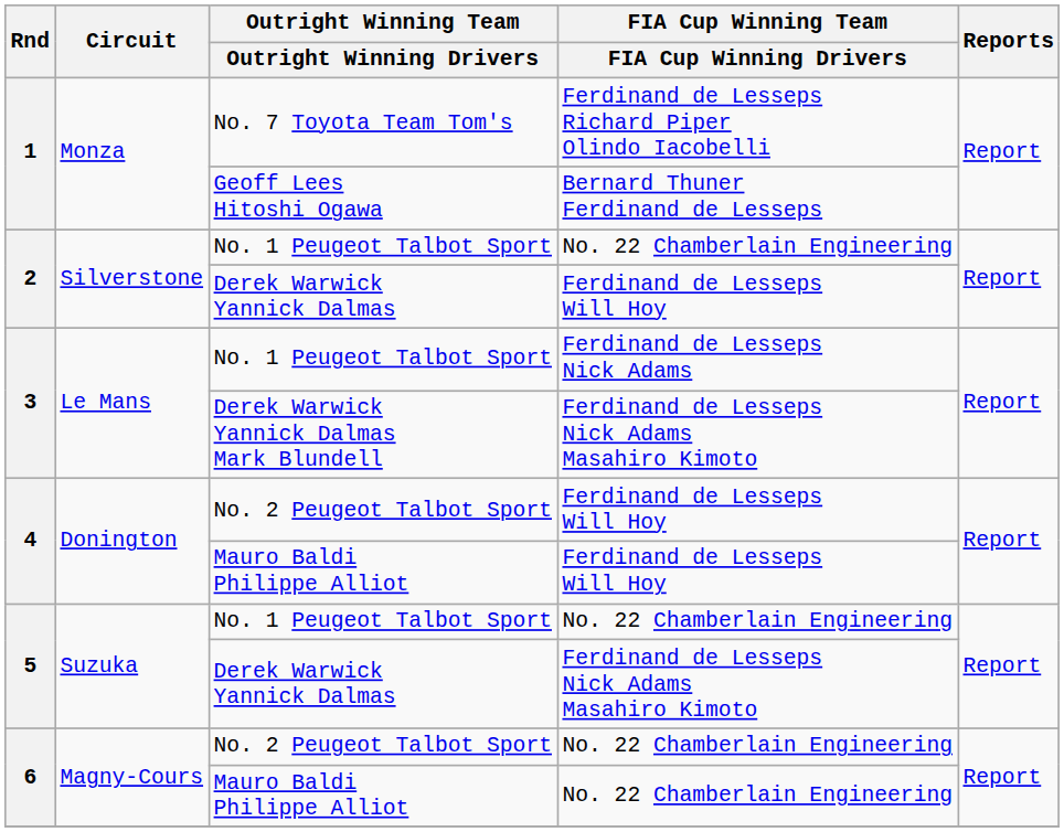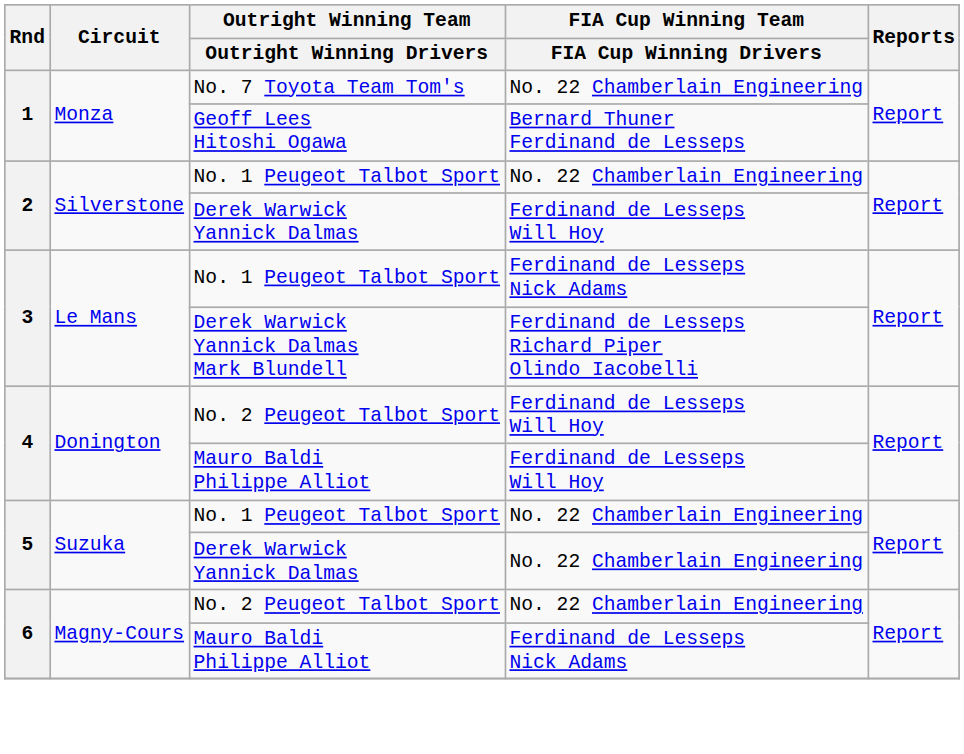 <table class="wikitable" style="font-size: 90%;">
 <tr>
 <th rowspan=2>Rnd</th>
 <th rowspan=2>Circuit</th>
 <th>Outright Winning Team</th>
 <th>FIA Cup Winning Team</th>
 <th rowspan=2>Reports</th>
 </tr>
 <tr>
 <th>Outright Winning Drivers</th>
 <th>FIA Cup Winning Drivers</th>
 </tr>
 <tr>
 <th rowspan=2>1</th>
 <td rowspan=2><a href='#'>Monza</a></td>
 <td> No. 7 <a href='#'>Toyota Team Tom's</a></td>
-<td> <a href='#'>Ferdinand de Lesseps</a><br> <a href='#'>Richard Piper</a><br> <a href='#'>Olindo Iacobelli</a></td>
+<td> No. 22 <a href='#'>Chamberlain Engineering</a></td>
 <td rowspan=2><a href='#'>Report</a></td>
 </tr>
 <tr>
 <td> <a href='#'>Geoff Lees</a><br> <a href='#'>Hitoshi Ogawa</a></td>
 <td> <a href='#'>Bernard Thuner</a><br> <a href='#'>Ferdinand de Lesseps</a></td>
 </tr>
 <tr>
 <th rowspan=2>2</th>
 <td rowspan=2><a href='#'>Silverstone</a></td>
 <td> No. 1 <a href='#'>Peugeot Talbot Sport</a></td>
 <td> No. 22 <a href='#'>Chamberlain Engineering</a></td>
 <td rowspan=2><a href='#'>Report</a></td>
 </tr>
 <tr>
 <td> <a href='#'>Derek Warwick</a><br> <a href='#'>Yannick Dalmas</a></td>
 <td> <a href='#'>Ferdinand de Lesseps</a><br> <a href='#'>Will Hoy</a></td>
 </tr>
 <tr>
 <th rowspan=2>3</th>
 <td rowspan=2><a href='#'>Le Mans</a></td>
 <td> No. 1 <a href='#'>Peugeot Talbot Sport</a></td>
 <td> <a href='#'>Ferdinand de Lesseps</a><br> <a href='#'>Nick Adams</a></td>
 <td rowspan=2><a href='#'>Report</a></td>
 </tr>
 <tr>
 <td> <a href='#'>Derek Warwick</a><br> <a href='#'>Yannick Dalmas</a><br> <a href='#'>Mark Blundell</a></td>
-<td> <a href='#'>Ferdinand de Lesseps</a><br> <a href='#'>Nick Adams</a><br> <a href='#'>Masahiro Kimoto</a></td>
+<td> <a href='#'>Ferdinand de Lesseps</a><br> <a href='#'>Richard Piper</a><br> <a href='#'>Olindo Iacobelli</a></td>
 </tr>
 <tr>
 <th rowspan=2>4</th>
 <td rowspan=2><a href='#'>Donington</a></td>
 <td> No. 2 <a href='#'>Peugeot Talbot Sport</a></td>
 <td> <a href='#'>Ferdinand de Lesseps</a><br> <a href='#'>Will Hoy</a></td>
 <td rowspan=2><a href='#'>Report</a></td>
 </tr>
 <tr>
 <td> <a href='#'>Mauro Baldi</a><br> <a href='#'>Philippe Alliot</a></td>
 <td> <a href='#'>Ferdinand de Lesseps</a><br> <a href='#'>Will Hoy</a></td>
 </tr>
 <tr>
 <th rowspan=2>5</th>
 <td rowspan=2><a href='#'>Suzuka</a></td>
 <td> No. 1 <a href='#'>Peugeot Talbot Sport</a></td>
 <td> No. 22 <a href='#'>Chamberlain Engineering</a></td>
 <td rowspan=2><a href='#'>Report</a></td>
 </tr>
 <tr>
 <td> <a href='#'>Derek Warwick</a><br> <a href='#'>Yannick Dalmas</a></td>
-<td> <a href='#'>Ferdinand de Lesseps</a><br> <a href='#'>Nick Adams</a><br> <a href='#'>Masahiro Kimoto</a></td>
+<td> No. 22 <a href='#'>Chamberlain Engineering</a></td>
 </tr>
 <tr>
 <th rowspan=2>6</th>
 <td rowspan=2><a href='#'>Magny-Cours</a></td>
 <td> No. 2 <a href='#'>Peugeot Talbot Sport</a></td>
 <td> No. 22 <a href='#'>Chamberlain Engineering</a></td>
 <td rowspan=2><a href='#'>Report</a></td>
 </tr>
 <tr>
 <td> <a href='#'>Mauro Baldi</a><br> <a href='#'>Philippe Alliot</a></td>
-<td> No. 22 <a href='#'>Chamberlain Engineering</a></td>
+<td> <a href='#'>Ferdinand de Lesseps</a><br> <a href='#'>Nick Adams</a></td>
 </tr>
 <tr>
 </tr>
 </table>
